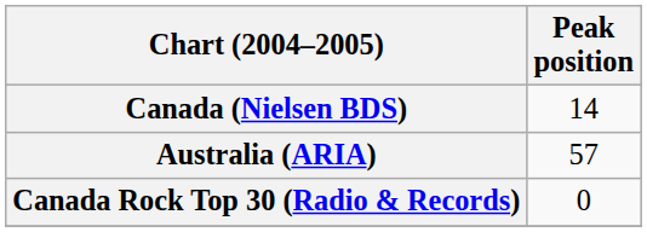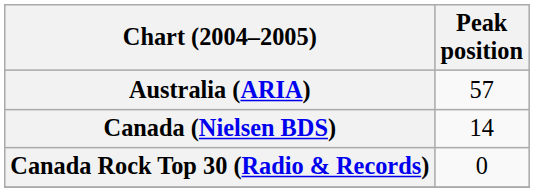 <table class="wikitable sortable plainrowheaders" style="text-align:center">
 <tr>
 <th>Chart (2004–2005)</th>
 <th>Peak<br>position</th>
 </tr>
 <tr>
+<th scope="row">Australia (<a href='#'>ARIA</a>)</th>
+<td>57</td>
+</tr>
+<tr>
 <th scope="row">Canada (<a href='#'>Nielsen BDS</a>)</th>
 <td>14</td>
-</tr>
-<tr>
-<th scope="row">Australia (<a href='#'>ARIA</a>)</th>
-<td>57</td>
 </tr>
 <tr>
 <th scope="row">Canada Rock Top 30 (<a href='#'>Radio & Records</a>)</th>
 <td>0</td>
 </tr>
 <tr>
 </tr>
 <tr>
 </tr>
 <tr>
 </tr>
 <tr>
 </tr>
 <tr>
 </tr>
 <tr>
 </tr>
 <tr>
 </tr>
 <tr>
 </tr>
 <tr>
 </tr>
 <tr>
 </tr>
 </table>
